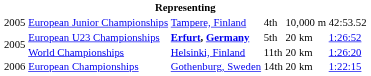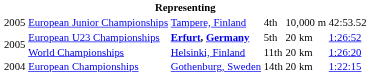 <table>
 <tr>
 <th colspan="6">Representing </th>
 </tr>
 <tr>
 <td>2005</td>
 <td><a href='#'>European Junior Championships</a></td>
 <td><a href='#'>Tampere, Finland</a></td>
 <td>4th</td>
 <td>10,000 m</td>
 <td>42:53.52</td>
 </tr>
 <tr>
 <td rowspan=2>2005</td>
 <td><a href='#'>European U23 Championships</a></td>
 <td><strong><a href='#'>Erfurt</a>, <a href='#'>Germany</a></strong></td>
 <td>5th</td>
 <td>20 km</td>
 <td><a href='#'>1:26:52</a></td>
 </tr>
 <tr>
 <td><a href='#'>World Championships</a></td>
 <td><a href='#'>Helsinki, Finland</a></td>
 <td>11th</td>
 <td>20 km</td>
 <td><a href='#'>1:26:20</a></td>
 </tr>
 <tr>
-<td>2006</td>
+<td>2004</td>
 <td><a href='#'>European Championships</a></td>
 <td><a href='#'>Gothenburg, Sweden</a></td>
 <td>14th</td>
 <td>20 km</td>
 <td><a href='#'>1:22:15</a></td>
 </tr>
 </table>
